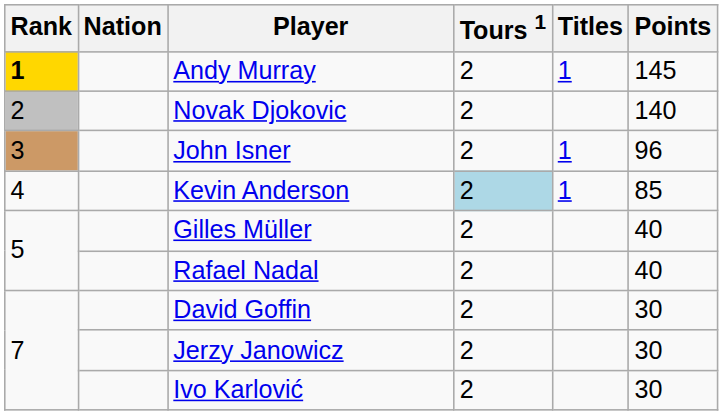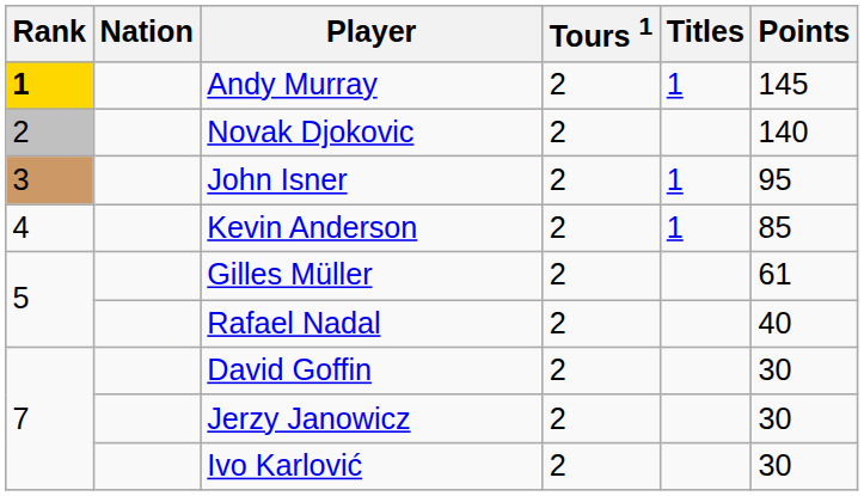 <table class="sortable wikitable">
 <tr>
 <th>Rank</th>
 <th>Nation</th>
 <th width=175>Player</th>
 <th>Tours <sup>1</sup></th>
 <th>Titles</th>
 <th>Points</th>
 </tr>
 <tr>
 <td style="background:gold;"><strong>1</strong></td>
 <td></td>
 <td><a href='#'>Andy Murray</a></td>
 <td>2</td>
 <td><a href='#'>1</a></td>
 <td>145</td>
 </tr>
 <tr>
 <td style="background:silver;">2</td>
 <td></td>
 <td><a href='#'>Novak Djokovic</a></td>
 <td>2</td>
 <td></td>
 <td>140</td>
 </tr>
 <tr>
 <td style="background:#c96;">3</td>
 <td></td>
 <td><a href='#'>John Isner</a></td>
 <td>2</td>
 <td><a href='#'>1</a></td>
-<td>96</td>
+<td>95</td>
 </tr>
 <tr>
 <td>4</td>
 <td></td>
 <td><a href='#'>Kevin Anderson</a></td>
-<td style="background: lightblue;">2</td>
+<td>2</td>
 <td><a href='#'>1</a></td>
 <td>85</td>
 </tr>
 <tr>
 <td rowspan=2>5</td>
 <td></td>
 <td><a href='#'>Gilles Müller</a></td>
 <td>2</td>
 <td></td>
-<td>40</td>
+<td>61</td>
 </tr>
 <tr>
 <td></td>
 <td><a href='#'>Rafael Nadal</a></td>
 <td>2</td>
 <td></td>
 <td>40</td>
 </tr>
 <tr>
 <td rowspan=3>7</td>
 <td></td>
 <td><a href='#'>David Goffin</a></td>
 <td>2</td>
 <td></td>
 <td>30</td>
 </tr>
 <tr>
 <td></td>
 <td><a href='#'>Jerzy Janowicz</a></td>
 <td>2</td>
 <td></td>
 <td>30</td>
 </tr>
 <tr>
 <td></td>
 <td><a href='#'>Ivo Karlović</a></td>
 <td>2</td>
 <td></td>
 <td>30</td>
 </tr>
 </table>
